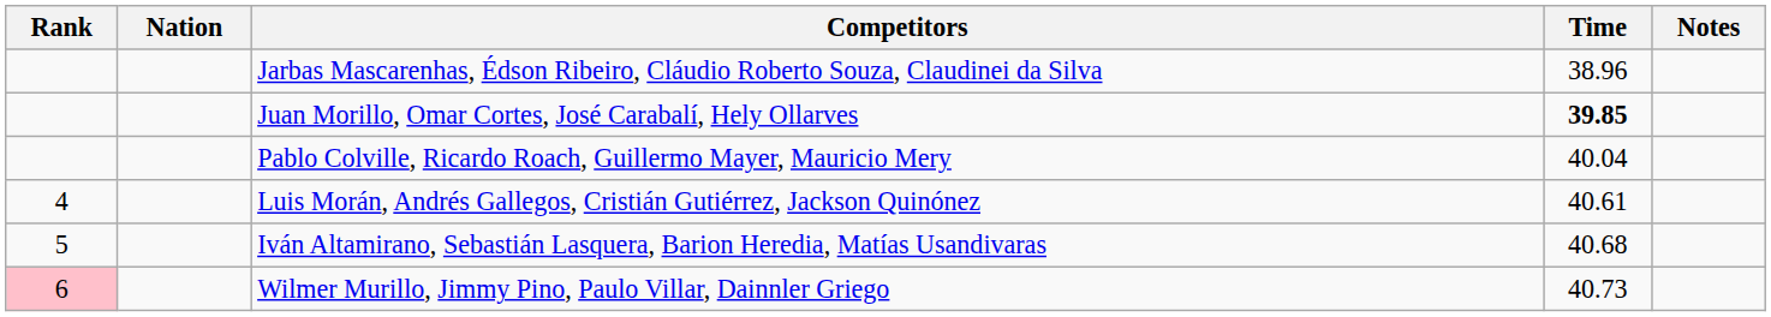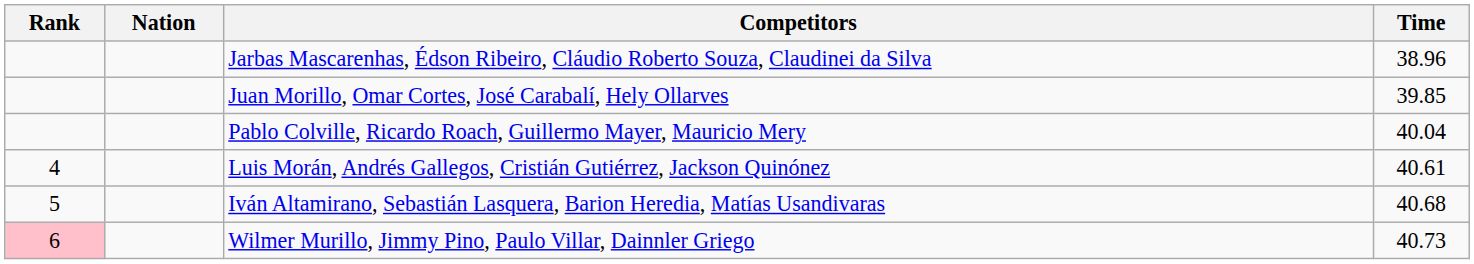 <table class="wikitable sortable" width=80% style="text-align:center; font-size:95%">
 <tr>
 <th>Rank</th>
 <th>Nation</th>
 <th>Competitors</th>
 <th>Time</th>
-<th>Notes</th>
 </tr>
 <tr>
 <td></td>
 <td align=left></td>
 <td align=left><a href='#'>Jarbas Mascarenhas</a>, <a href='#'>Édson Ribeiro</a>, <a href='#'>Cláudio Roberto Souza</a>, <a href='#'>Claudinei da Silva</a></td>
 <td>38.96</td>
-<td></td>
 </tr>
 <tr>
 <td></td>
 <td align=left></td>
 <td align=left><a href='#'>Juan Morillo</a>, <a href='#'>Omar Cortes</a>, <a href='#'>José Carabalí</a>, <a href='#'>Hely Ollarves</a></td>
-<td><strong>39.85</strong></td>
-<td></td>
+<td>39.85</td>
 </tr>
 <tr>
 <td></td>
 <td align=left></td>
 <td align=left><a href='#'>Pablo Colville</a>, <a href='#'>Ricardo Roach</a>, <a href='#'>Guillermo Mayer</a>, <a href='#'>Mauricio Mery</a></td>
 <td>40.04</td>
-<td></td>
 </tr>
 <tr>
 <td>4</td>
 <td align=left></td>
 <td align=left><a href='#'>Luis Morán</a>, <a href='#'>Andrés Gallegos</a>, <a href='#'>Cristián Gutiérrez</a>, <a href='#'>Jackson Quinónez</a></td>
 <td>40.61</td>
-<td></td>
 </tr>
 <tr>
 <td>5</td>
 <td align=left></td>
 <td align=left><a href='#'>Iván Altamirano</a>, <a href='#'>Sebastián Lasquera</a>, <a href='#'>Barion Heredia</a>, <a href='#'>Matías Usandivaras</a></td>
 <td>40.68</td>
-<td></td>
 </tr>
 <tr>
 <td style="background: pink;">6</td>
 <td align=left></td>
 <td align=left><a href='#'>Wilmer Murillo</a>, <a href='#'>Jimmy Pino</a>, <a href='#'>Paulo Villar</a>, <a href='#'>Dainnler Griego</a></td>
 <td>40.73</td>
-<td></td>
 </tr>
 </table>
